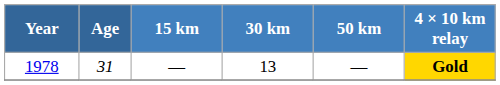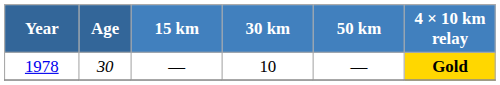 <table class="wikitable" style="font-size:95%; text-align:center; border:grey solid 1px; border-collapse:collapse; background:#ffffff;">
 <tr>
 <th style="background-color:#369; color:white; width:60px;"> Year </th>
 <th style="background-color:#369; color:white; width:40px;"> Age </th>
 <th style="background-color:#4180be; color:white; width:75px;"> 15 km </th>
 <th style="background-color:#4180be; color:white; width:75px;"> 30 km </th>
 <th style="background-color:#4180be; color:white; width:75px;"> 50 km </th>
 <th style="background-color:#4180be; color:white; width:75px;"> 4 × 10 km <br> relay </th>
 </tr>
 <tr>
 <td><a href='#'>1978</a></td>
-<td><em>31</em></td>
+<td><em>30</em></td>
 <td>—</td>
-<td>13</td>
+<td>10</td>
 <td>—</td>
 <td style="background:gold;"><strong>Gold</strong></td>
 </tr>
 <tr>
 </tr>
 </table>
